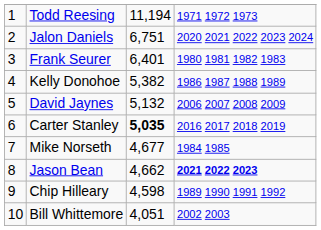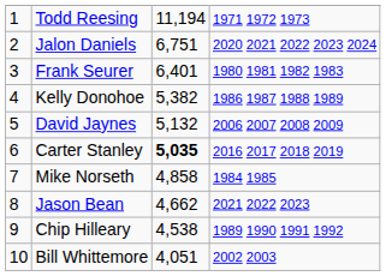 <table class="wikitable">
 <tr>
 </tr>
 <tr>
 <td>1</td>
 <td><a href='#'>Todd Reesing</a></td>
 <td>11,194</td>
 <td style="font-size:80%;"><a href='#'>1971</a> <a href='#'>1972</a> <a href='#'>1973</a></td>
 </tr>
 <tr>
 <td>2</td>
 <td><a href='#'>Jalon Daniels</a></td>
 <td>6,751</td>
 <td style="font-size:80%;"><a href='#'>2020</a> <a href='#'>2021</a> <a href='#'>2022</a> <a href='#'>2023</a> <a href='#'>2024</a></td>
 </tr>
 <tr>
 <td>3</td>
 <td><a href='#'>Frank Seurer</a></td>
 <td>6,401</td>
 <td style="font-size:80%;"><a href='#'>1980</a> <a href='#'>1981</a> <a href='#'>1982</a> <a href='#'>1983</a></td>
 </tr>
 <tr>
 <td>4</td>
 <td>Kelly Donohoe</td>
 <td>5,382</td>
 <td style="font-size:80%;"><a href='#'>1986</a> <a href='#'>1987</a> <a href='#'>1988</a> <a href='#'>1989</a></td>
 </tr>
 <tr>
 <td>5</td>
 <td><a href='#'>David Jaynes</a></td>
 <td>5,132</td>
 <td style="font-size:80%;"><a href='#'>2006</a> <a href='#'>2007</a> <a href='#'>2008</a> <a href='#'>2009</a></td>
 </tr>
 <tr>
 <td>6</td>
 <td>Carter Stanley</td>
 <td><strong>5,035</strong></td>
 <td style="font-size:80%;"><a href='#'>2016</a> <a href='#'>2017</a> <a href='#'>2018</a> <a href='#'>2019</a></td>
 </tr>
 <tr>
 <td>7</td>
 <td>Mike Norseth</td>
-<td>4,677</td>
+<td>4,858</td>
 <td style="font-size:80%;"><a href='#'>1984</a> <a href='#'>1985</a></td>
 </tr>
 <tr>
 <td>8</td>
 <td><a href='#'>Jason Bean</a></td>
 <td>4,662</td>
-<td style="font-size:80%;"><strong><a href='#'>2021</a> <a href='#'>2022</a> <a href='#'>2023</a></strong></td>
+<td style="font-size:80%;"><a href='#'>2021</a> <a href='#'>2022</a> <a href='#'>2023</a></td>
 </tr>
 <tr>
 <td>9</td>
 <td>Chip Hilleary</td>
-<td>4,598</td>
+<td>4,538</td>
 <td style="font-size:80%;"><a href='#'>1989</a> <a href='#'>1990</a> <a href='#'>1991</a> <a href='#'>1992</a></td>
 </tr>
 <tr>
 <td>10</td>
 <td>Bill Whittemore</td>
 <td>4,051</td>
 <td style="font-size:80%;"><a href='#'>2002</a> <a href='#'>2003</a></td>
 </tr>
 </table>
